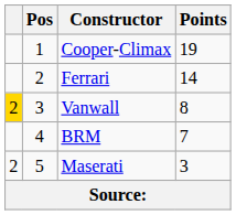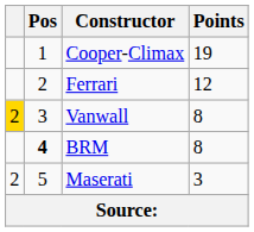 <table class="wikitable" style="font-size: 95%;">
 <tr>
 <th></th>
 <th>Pos</th>
 <th>Constructor</th>
 <th>Points</th>
 </tr>
 <tr>
 <td align="left"></td>
 <td align="center">1</td>
 <td> <a href='#'>Cooper</a>-<a href='#'>Climax</a></td>
 <td align="left">19</td>
 </tr>
 <tr>
 <td align="left"></td>
 <td align="center">2</td>
 <td> <a href='#'>Ferrari</a></td>
-<td align="left">14</td>
+<td align="left">12</td>
 </tr>
 <tr>
 <td align="left" style="background: gold;"> 2</td>
 <td align="center">3</td>
 <td> <a href='#'>Vanwall</a></td>
 <td align="left">8</td>
 </tr>
 <tr>
 <td align="left"></td>
-<td align="center">4</td>
+<td align="center"><strong>4</strong></td>
 <td> <a href='#'>BRM</a></td>
-<td align="left">7</td>
+<td align="left">8</td>
 </tr>
 <tr>
 <td align="left"> 2</td>
 <td align="center">5</td>
 <td> <a href='#'>Maserati</a></td>
 <td align="left">3</td>
 </tr>
 <tr>
 <th colspan=4>Source: </th>
 </tr>
 </table>
